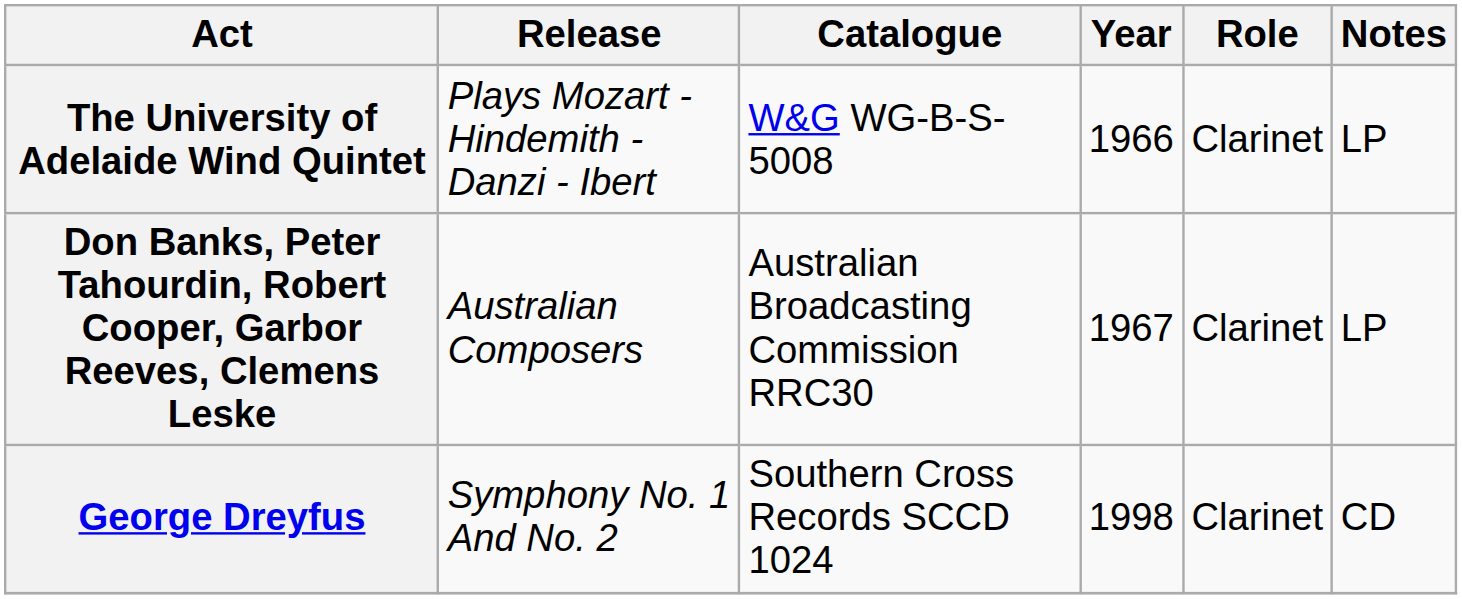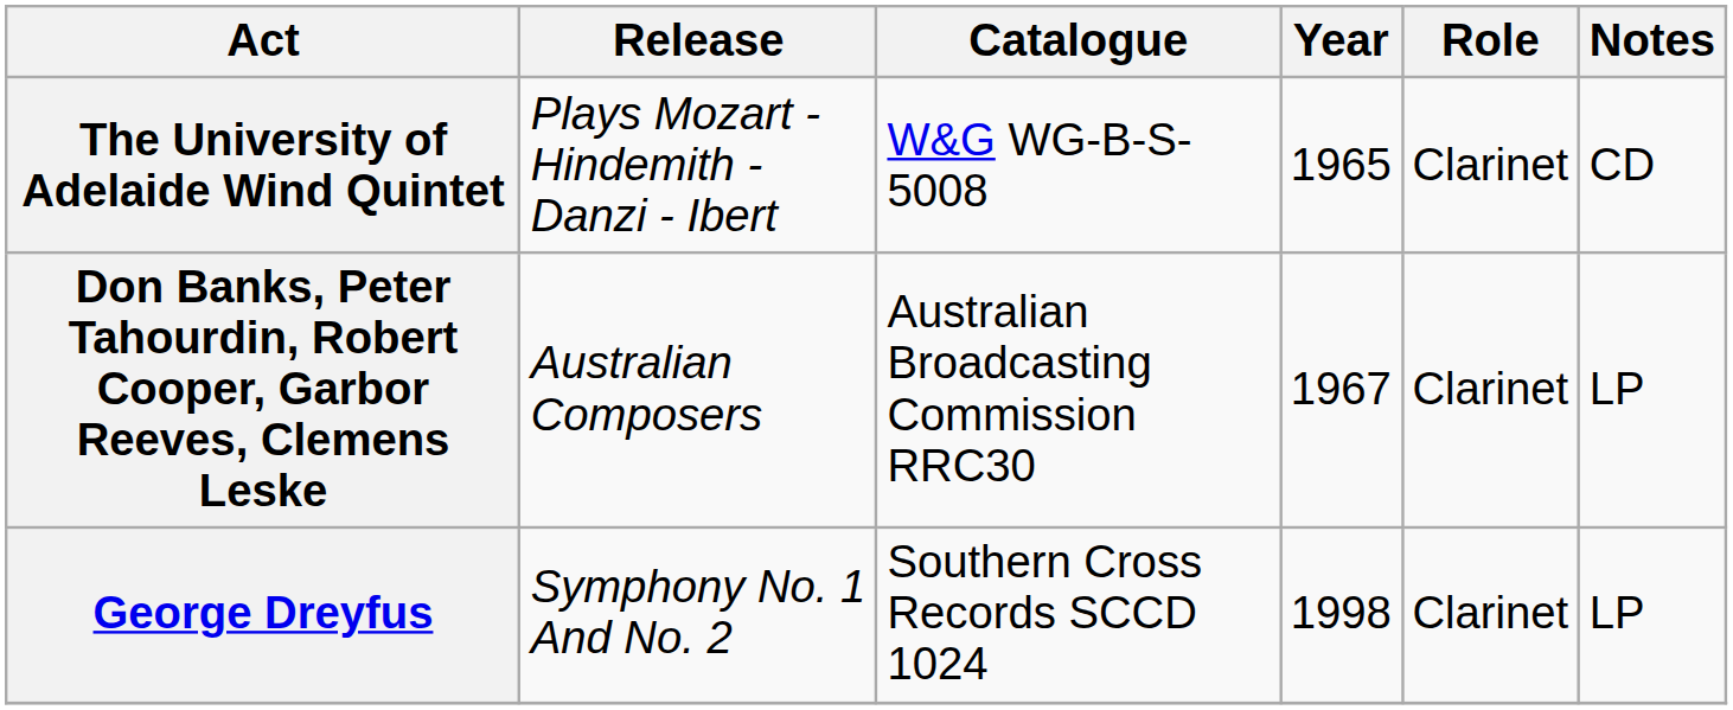 <table class="wikitable plainrowheaders sortable">
 <tr>
 <th scope="col" class="unsortable">Act</th>
 <th scope="col">Release</th>
 <th scope="col">Catalogue</th>
 <th scope="col">Year</th>
 <th scope="col">Role</th>
 <th scope="col" class="unsortable">Notes</th>
 </tr>
 <tr>
 <th scope="row">The University of Adelaide Wind Quintet</th>
 <td><em>Plays Mozart - Hindemith - Danzi - Ibert</em></td>
 <td><a href='#'>W&G</a> WG-B-S-5008</td>
-<td>1966</td>
+<td>1965</td>
 <td>Clarinet</td>
-<td>LP</td>
+<td>CD</td>
 </tr>
 <tr>
 <th scope="row">Don Banks, Peter Tahourdin, Robert Cooper, Garbor Reeves, Clemens Leske</th>
 <td><em> Australian Composers</em></td>
 <td>Australian Broadcasting Commission RRC30</td>
 <td>1967</td>
 <td>Clarinet</td>
 <td>LP</td>
 </tr>
 <tr>
 <th scope="row"><a href='#'>George Dreyfus</a></th>
 <td><em>Symphony No. 1 And No. 2</em></td>
 <td>Southern Cross Records SCCD 1024</td>
 <td>1998</td>
 <td>Clarinet</td>
-<td>CD</td>
+<td>LP</td>
 </tr>
 <tr>
 </tr>
 </table>
